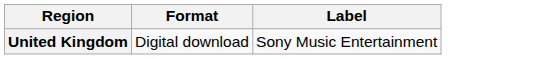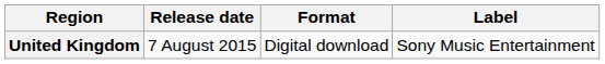 <table class="wikitable plainrowheaders">
 <tr>
 <th>Region</th>
+<th>Release date</th>
 <th>Format</th>
 <th>Label</th>
 </tr>
 <tr>
 <th scope="row">United Kingdom</th>
+<td>7 August 2015</td>
 <td>Digital download</td>
 <td>Sony Music Entertainment</td>
 </tr>
 </table>
